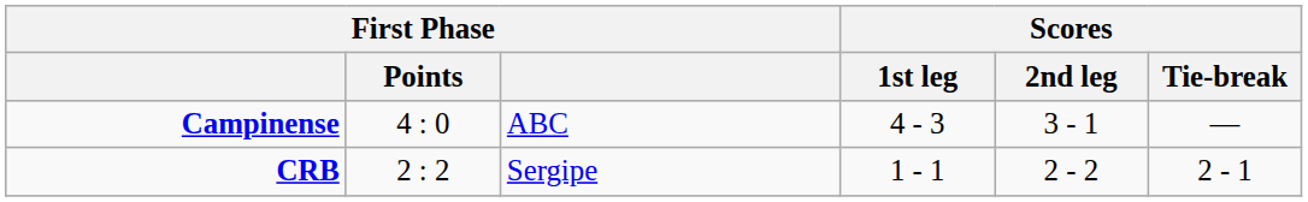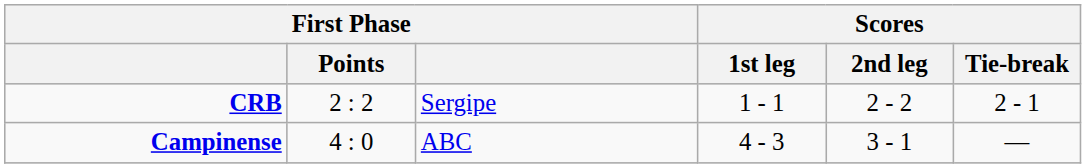 <table class="wikitable" style="text-align:center;">
 <tr>
 <th colspan=3>First Phase</th>
 <th colspan=3>Scores</th>
 </tr>
 <tr>
 <th width="175"></th>
 <th width="75">Points</th>
 <th width="175"></th>
 <th width="75">1st leg</th>
 <th width="75">2nd leg</th>
 <th width="75">Tie-break</th>
 </tr>
 <tr>
+<td align=right><strong><a href='#'>CRB</a></strong></td>
+<td>2 : 2</td>
+<td align=left><a href='#'>Sergipe</a></td>
+<td>1 - 1</td>
+<td>2 - 2</td>
+<td>2 - 1</td>
+</tr>
+<tr>
 <td align=right><strong><a href='#'>Campinense</a></strong></td>
 <td>4 : 0</td>
 <td align=left><a href='#'>ABC</a></td>
 <td>4 - 3</td>
 <td>3 - 1</td>
 <td>—</td>
 </tr>
-<tr>
-<td align=right><strong><a href='#'>CRB</a></strong></td>
-<td>2 : 2</td>
-<td align=left><a href='#'>Sergipe</a></td>
-<td>1 - 1</td>
-<td>2 - 2</td>
-<td>2 - 1</td>
-</tr>
 </table>
